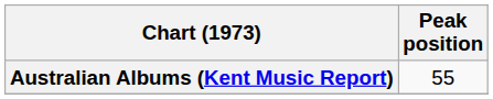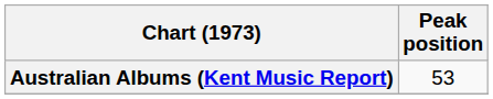 <table class="wikitable plainrowheaders sortable" style="text-align:center;">
 <tr>
 <th>Chart (1973)</th>
 <th>Peak<br>position</th>
 </tr>
 <tr>
 <th scope="row">Australian Albums (<a href='#'>Kent Music Report</a>)</th>
-<td style="text-align:center;">55</td>
+<td style="text-align:center;">53</td>
 </tr>
 <tr>
 </tr>
 <tr>
 </tr>
 </table>
